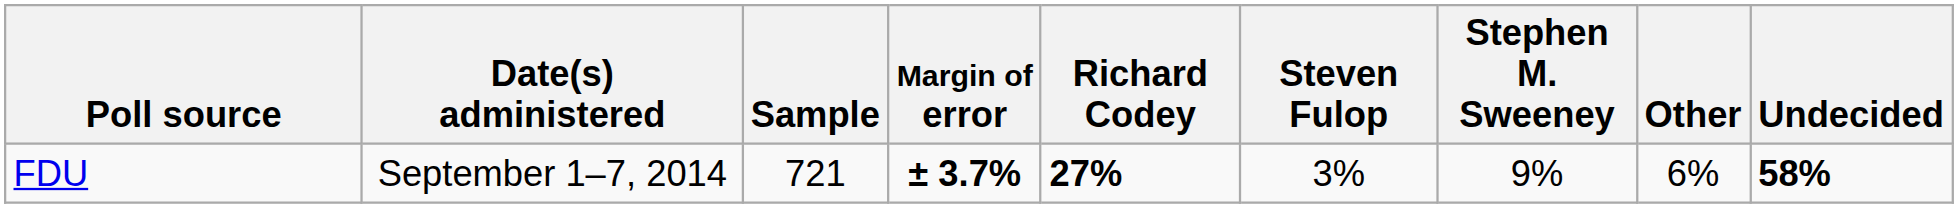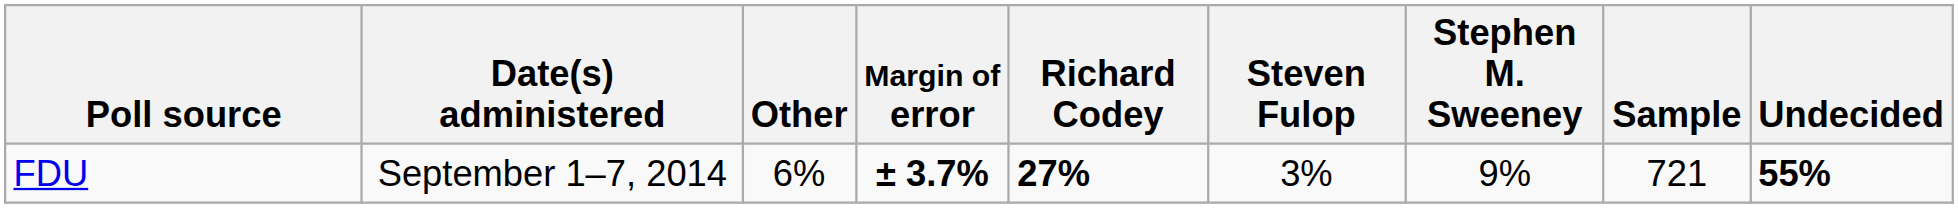 <table class="wikitable">
 <tr valign= bottom>
 <th style="width:150px;">Poll source</th>
 <th style="width:160px;">Date(s)<br>administered</th>
-<th>Sample<br></th>
+<th>Other</th>
 <th style="width:60px;"><small>Margin of</small><br>error</th>
 <th style="width:80px;">Richard<br>Codey</th>
 <th style="width:80px;">Steven<br>Fulop</th>
 <th style="width:80px;">Stephen M.<br>Sweeney</th>
-<th>Other</th>
+<th>Sample<br></th>
 <th>Undecided</th>
 </tr>
 <tr>
 <td><a href='#'>FDU</a></td>
 <td align=center>September 1–7, 2014</td>
-<td align=center>721</td>
+<td align=center>6%</td>
 <td align=center><strong>± 3.7%</strong></td>
 <td><strong>27%</strong></td>
 <td align=center>3%</td>
 <td align=center>9%</td>
-<td align=center>6%</td>
-<td><strong>58%</strong></td>
+<td align=center>721</td>
+<td><strong>55%</strong></td>
 </tr>
 </table>
